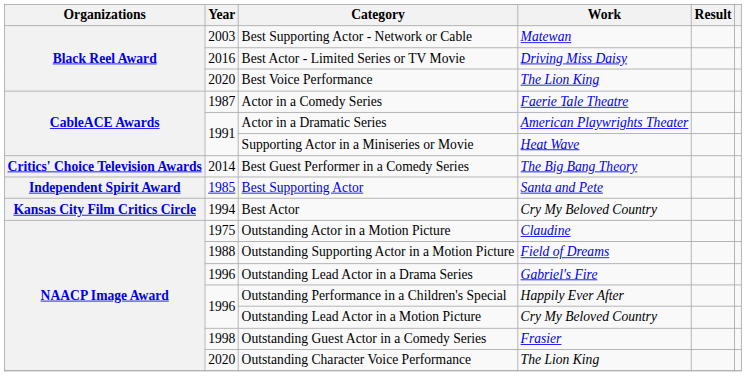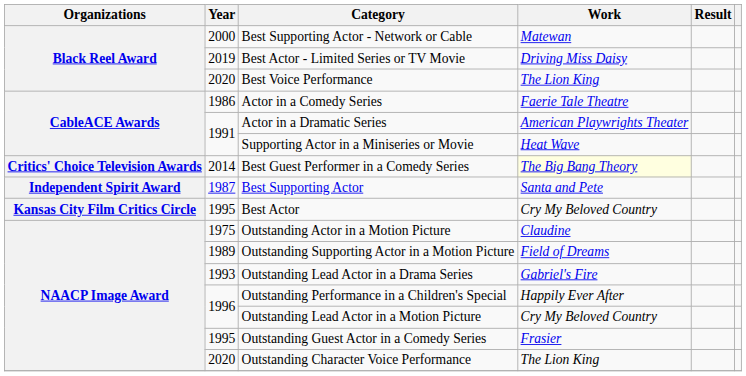 <table class= "wikitable plainrowheaders sortable">
 <tr>
 <th>Organizations</th>
 <th scope="col">Year</th>
 <th scope="col">Category</th>
 <th scope="col">Work</th>
 <th scope="col">Result</th>
 <th scope="col" class="unsortable"></th>
 </tr>
 <tr>
 <th scope="row" rowspan="3"><a href='#'>Black Reel Award</a></th>
-<td style="text-align:center;">2003</td>
+<td style="text-align:center;">2000</td>
 <td>Best Supporting Actor - Network or Cable</td>
 <td><em><a href='#'>Matewan</a></em></td>
 <td></td>
 <td></td>
 </tr>
 <tr>
-<td style="text-align:center;">2016</td>
+<td style="text-align:center;">2019</td>
 <td>Best Actor - Limited Series or TV Movie</td>
 <td><em><a href='#'>Driving Miss Daisy</a></em></td>
 <td></td>
 <td></td>
 </tr>
 <tr>
 <td style="text-align:center;">2020</td>
 <td>Best Voice Performance</td>
 <td><em><a href='#'>The Lion King</a></em></td>
 <td></td>
 <td></td>
 </tr>
 <tr>
 <th scope="row" rowspan="3"><a href='#'>CableACE Awards</a></th>
-<td style="text-align:center;">1987</td>
+<td style="text-align:center;">1986</td>
 <td>Actor in a Comedy Series</td>
 <td><em><a href='#'>Faerie Tale Theatre</a></em></td>
 <td></td>
 <td></td>
 </tr>
 <tr>
 <td style="text-align:center;", rowspan=2>1991</td>
 <td>Actor in a Dramatic Series</td>
 <td><em><a href='#'>American Playwrights Theater</a></em></td>
 <td></td>
 <td></td>
 </tr>
 <tr>
 <td>Supporting Actor in a Miniseries or Movie</td>
 <td><em><a href='#'>Heat Wave</a></em></td>
 <td></td>
 <td></td>
 </tr>
 <tr>
 <th scope="row" rowspan=1><a href='#'>Critics' Choice Television Awards</a></th>
 <td style="text-align:center;">2014</td>
 <td>Best Guest Performer in a Comedy Series</td>
-<td><em><a href='#'>The Big Bang Theory</a></em></td>
+<td style="background: lightyellow;"><em><a href='#'>The Big Bang Theory</a></em></td>
 <td></td>
 <td></td>
 </tr>
 <tr>
 <th scope="row" rowspan="1"><a href='#'>Independent Spirit Award</a></th>
-<td style="text-align:center;"><a href='#'>1985</a></td>
+<td style="text-align:center;"><a href='#'>1987</a></td>
 <td><a href='#'>Best Supporting Actor</a></td>
 <td><em><a href='#'>Santa and Pete</a></em></td>
 <td></td>
 <td></td>
 </tr>
 <tr>
 <th scope="row" rowspan=1><a href='#'>Kansas City Film Critics Circle</a></th>
-<td style="text-align:center;">1994</td>
+<td style="text-align:center;">1995</td>
 <td>Best Actor</td>
 <td><em>Cry My Beloved Country</em></td>
 <td></td>
 </tr>
 <tr>
 <th scope="row" rowspan=7><a href='#'>NAACP Image Award</a></th>
 <td style="text-align:center;">1975</td>
 <td>Outstanding Actor in a Motion Picture</td>
 <td><em><a href='#'>Claudine</a></em></td>
 <td></td>
 <td></td>
 </tr>
 <tr>
-<td style="text-align:center;">1988</td>
+<td style="text-align:center;">1989</td>
 <td>Outstanding Supporting Actor in a Motion Picture</td>
 <td><em><a href='#'>Field of Dreams</a></em></td>
 <td></td>
 <td></td>
 </tr>
 <tr>
-<td style="text-align:center;">1996</td>
+<td style="text-align:center;">1993</td>
 <td>Outstanding Lead Actor in a Drama Series</td>
 <td><em><a href='#'>Gabriel's Fire</a></em></td>
 <td></td>
 <td></td>
 </tr>
 <tr>
 <td style="text-align:center;", rowspan=2>1996</td>
 <td>Outstanding Performance in a Children's Special</td>
 <td><em>Happily Ever After</em></td>
 <td></td>
 <td></td>
 </tr>
 <tr>
 <td>Outstanding Lead Actor in a Motion Picture</td>
 <td><em>Cry My Beloved Country</em></td>
 <td></td>
 <td></td>
 </tr>
 <tr>
-<td style="text-align:center;">1998</td>
+<td style="text-align:center;">1995</td>
 <td>Outstanding Guest Actor in a Comedy Series</td>
 <td><em><a href='#'>Frasier</a></em></td>
 <td></td>
 <td></td>
 </tr>
 <tr>
 <td style="text-align:center;">2020</td>
 <td>Outstanding Character Voice Performance</td>
 <td><em>The Lion King</em></td>
 <td></td>
 <td></td>
 </tr>
 <tr>
 </tr>
 </table>
